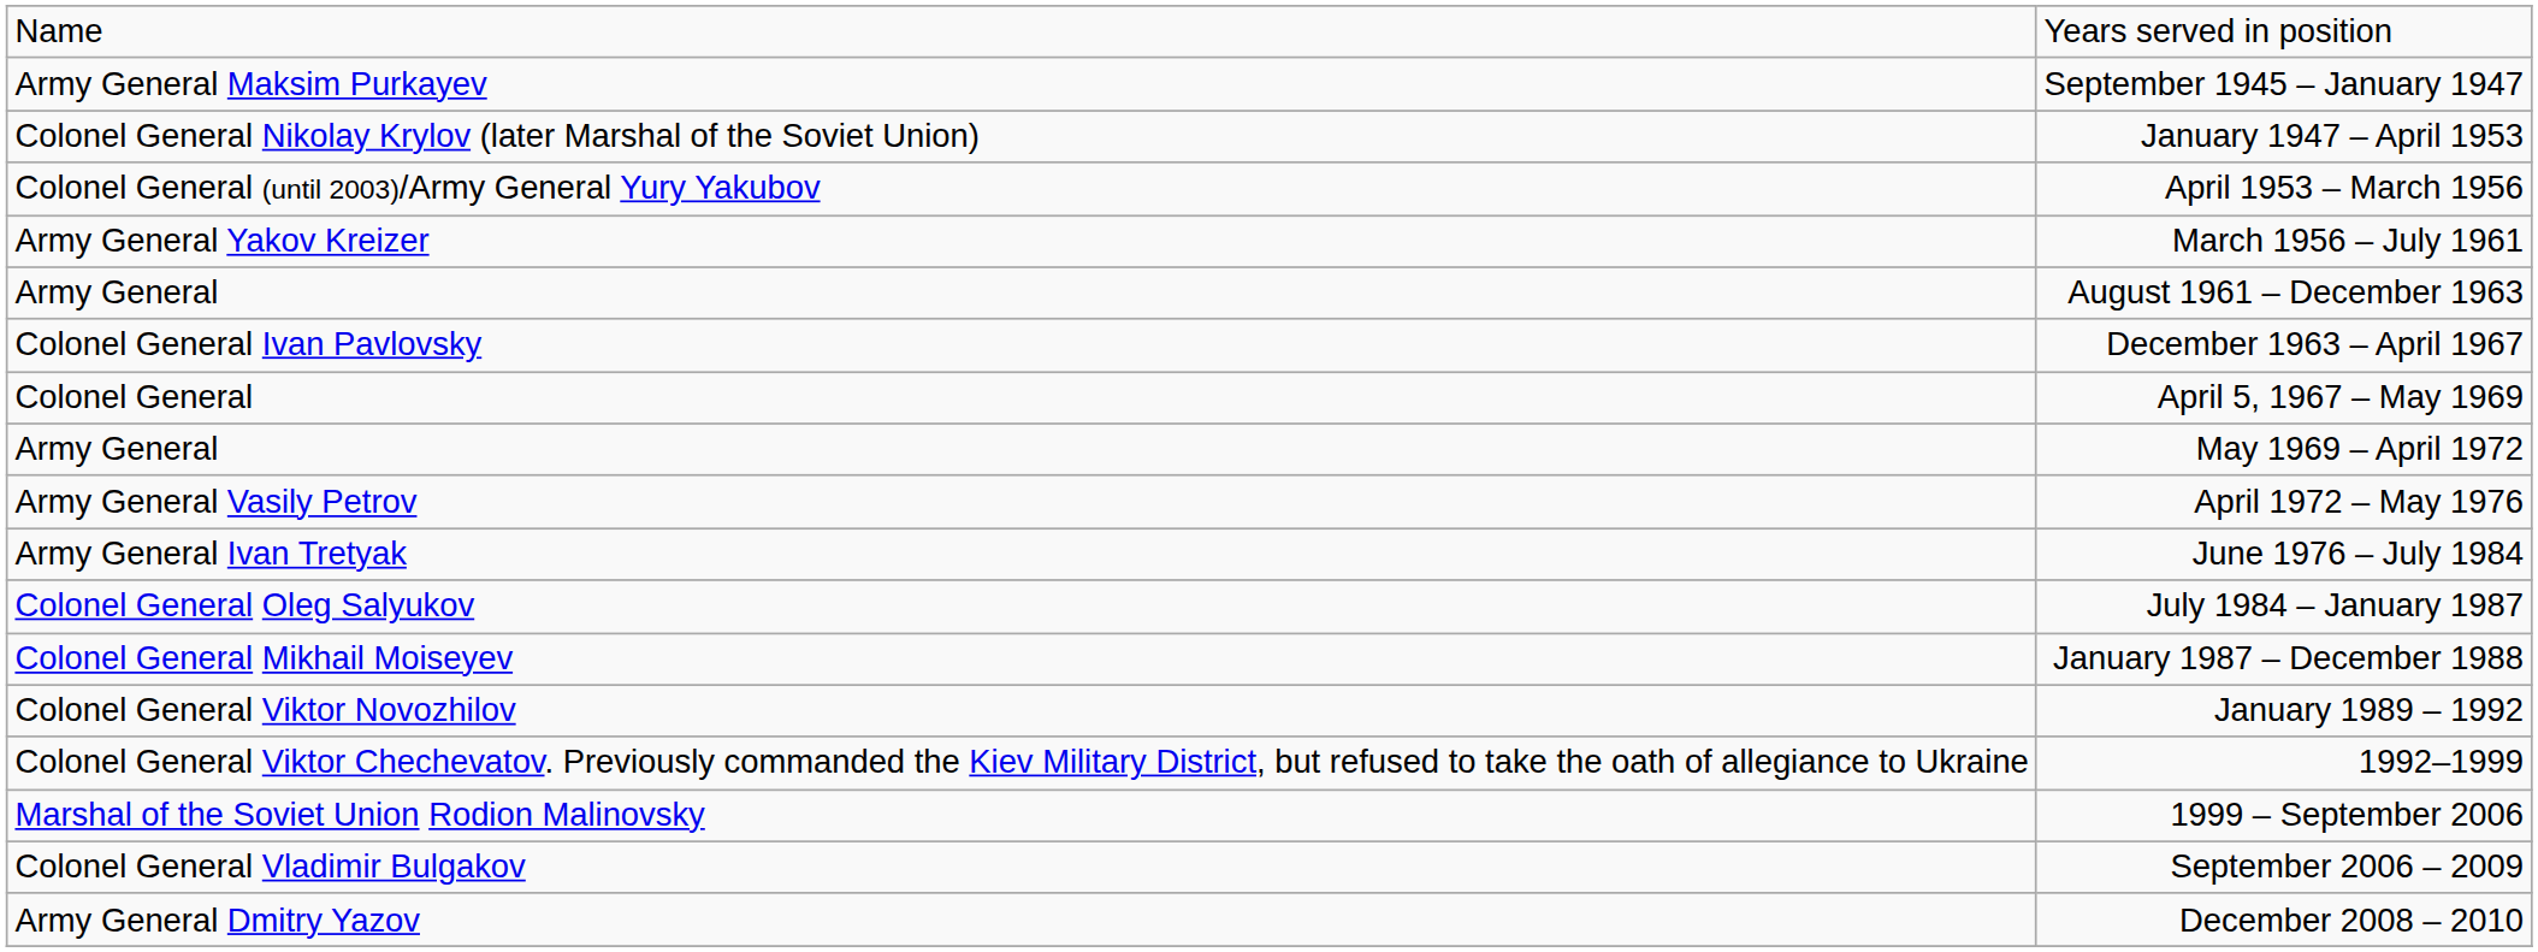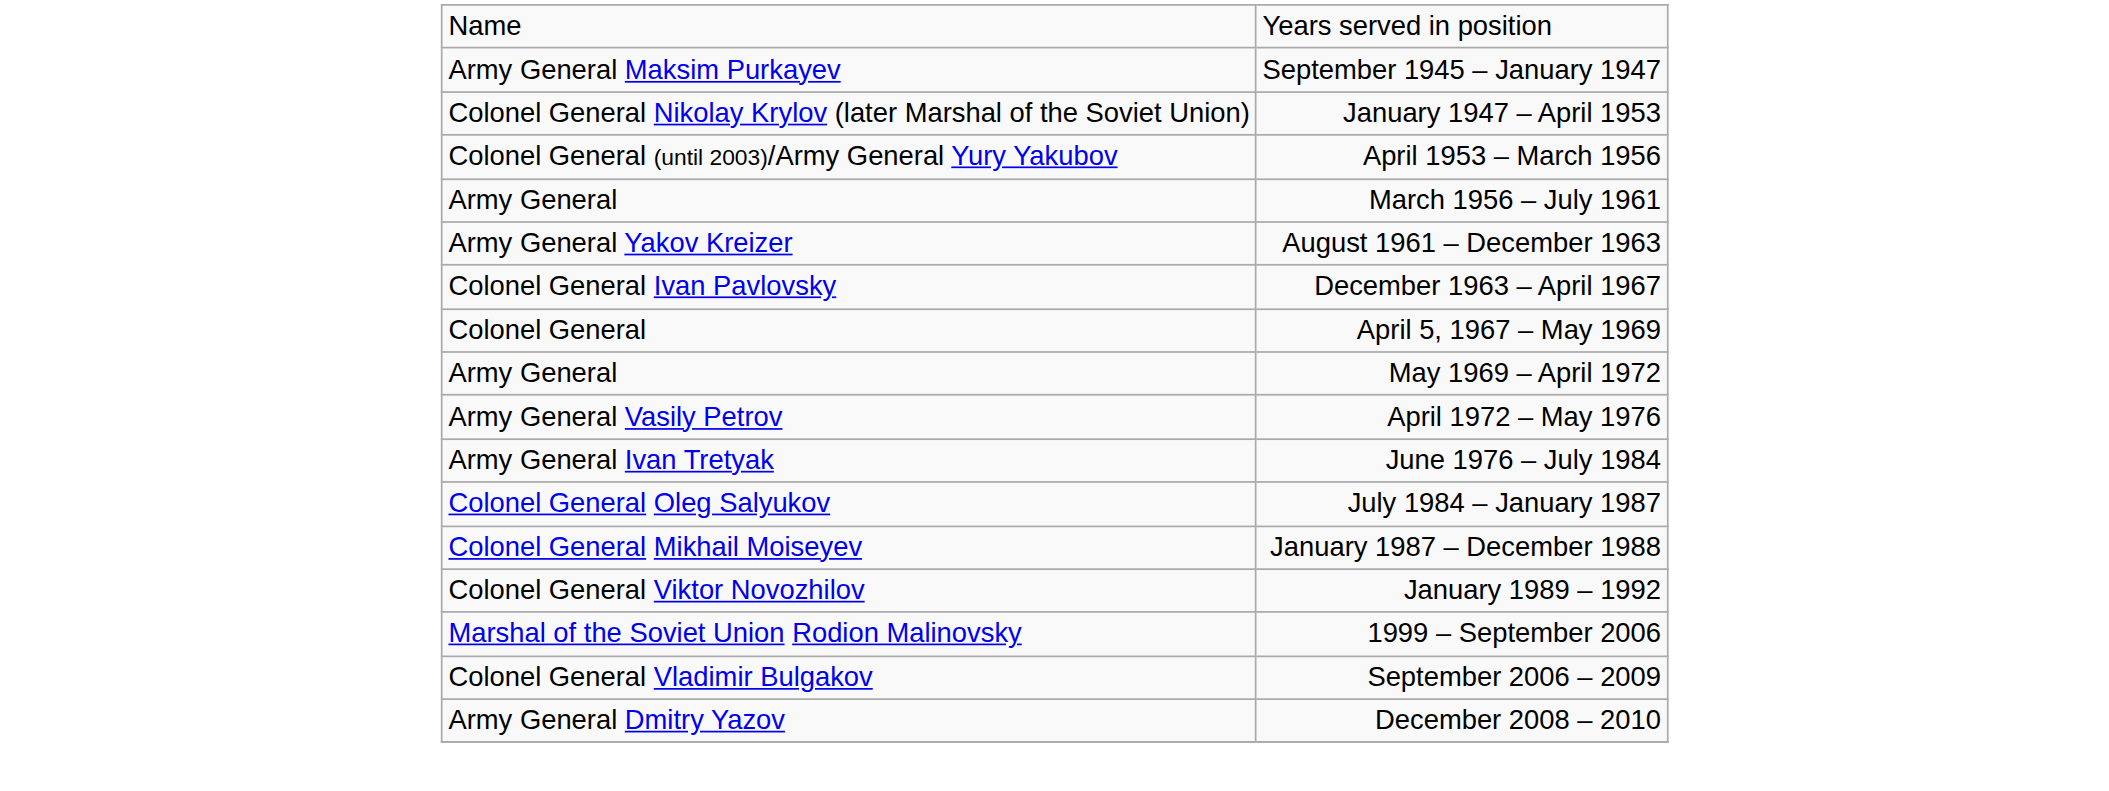 <table class="wikitable" style="margin: 1em auto 1em auto">
 <tr>
 <td>Name</td>
 <td>Years served in position</td>
 </tr>
 <tr>
 <td>Army General <a href='#'>Maksim Purkayev</a></td>
 <td align=right>September 1945 – January 1947</td>
 </tr>
 <tr>
 <td>Colonel General <a href='#'>Nikolay Krylov</a> (later Marshal of the Soviet Union)</td>
 <td align=right>January 1947 – April 1953</td>
 </tr>
 <tr>
 <td>Colonel General <small>(until 2003)</small>/Army General <a href='#'>Yury Yakubov</a></td>
 <td align=right>April 1953 – March 1956</td>
 </tr>
 <tr>
-<td>Army General <a href='#'>Yakov Kreizer</a></td>
+<td>Army General </td>
 <td align=right>March 1956 – July 1961</td>
 </tr>
 <tr>
-<td>Army General </td>
+<td>Army General <a href='#'>Yakov Kreizer</a></td>
 <td align=right>August 1961 – December 1963</td>
 </tr>
 <tr>
 <td>Colonel General <a href='#'>Ivan Pavlovsky</a></td>
 <td align=right>December 1963 – April 1967</td>
 </tr>
 <tr>
 <td>Colonel General </td>
 <td align=right>April 5, 1967 – May 1969</td>
 </tr>
 <tr>
 <td>Army General </td>
 <td align=right>May 1969 – April 1972</td>
 </tr>
 <tr>
 <td>Army General <a href='#'>Vasily Petrov</a></td>
 <td align=right>April 1972 – May 1976</td>
 </tr>
 <tr>
 <td>Army General <a href='#'>Ivan Tretyak</a></td>
 <td align=right>June 1976 – July 1984</td>
 </tr>
 <tr>
 <td><a href='#'>Colonel General</a> <a href='#'>Oleg Salyukov</a></td>
 <td align=right>July 1984 – January 1987</td>
 </tr>
 <tr>
 <td><a href='#'>Colonel General</a> <a href='#'>Mikhail Moiseyev</a></td>
 <td align=right>January 1987 – December 1988</td>
 </tr>
 <tr>
 <td>Colonel General <a href='#'>Viktor Novozhilov</a></td>
 <td align=right>January 1989 – 1992</td>
 </tr>
 <tr>
-<td>Colonel General <a href='#'>Viktor Chechevatov</a>. Previously commanded the <a href='#'>Kiev Military District</a>, but refused to take the oath of allegiance to Ukraine</td>
-<td align=right>1992–1999</td>
-</tr>
-<tr>
 <td><a href='#'>Marshal of the Soviet Union</a> <a href='#'>Rodion Malinovsky</a></td>
 <td align=right>1999 – September 2006</td>
 </tr>
 <tr>
 <td>Colonel General <a href='#'>Vladimir Bulgakov</a></td>
 <td align=right>September 2006 – 2009</td>
 </tr>
 <tr>
 <td>Army General <a href='#'>Dmitry Yazov</a></td>
 <td align=right>December 2008 – 2010</td>
 </tr>
 <tr>
 </tr>
 </table>
